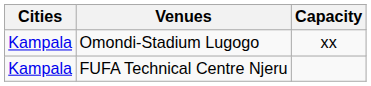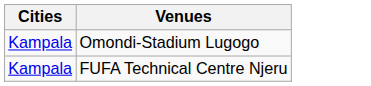 <table class="wikitable">
 <tr>
 <th>Cities</th>
 <th>Venues</th>
-<th>Capacity</th>
 </tr>
 <tr>
 <td><a href='#'>Kampala</a></td>
 <td>Omondi-Stadium Lugogo</td>
-<td align="center">xx</td>
 </tr>
 <tr>
 <td><a href='#'>Kampala</a></td>
 <td>FUFA Technical Centre Njeru</td>
-<td align="center"></td>
 </tr>
 </table>
